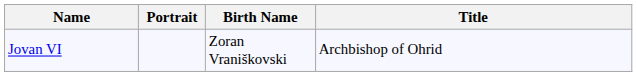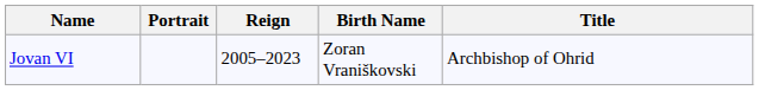 <table class="wikitable" style="border:1px solid #8888aa; background-color:#f7f8ff; padding:2px; font-size:90%;">
 <tr>
 <th width=142px>Name</th>
 <th width=60px>Portrait</th>
+<th width=100px>Reign</th>
 <th width=105px>Birth Name</th>
 <th width=350px>Title</th>
 </tr>
 <tr>
 <td><a href='#'>Jovan VI</a></td>
 <td></td>
+<td>2005–2023</td>
 <td>Zoran Vraniškovski</td>
 <td>Archbishop of Ohrid</td>
 </tr>
 </table>
